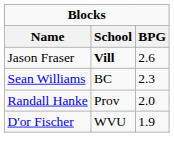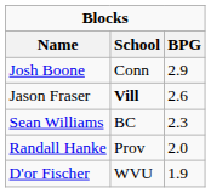 <table class="wikitable">
 <tr>
 <td colspan=3 style="text-align:center;"><strong>Blocks</strong></td>
 </tr>
 <tr>
 <th>Name</th>
 <th>School</th>
 <th>BPG</th>
+</tr>
+<tr>
+<td><a href='#'>Josh Boone</a></td>
+<td>Conn</td>
+<td>2.9</td>
 </tr>
 <tr>
 <td>Jason Fraser</td>
 <td><strong>Vill</strong></td>
 <td>2.6</td>
 </tr>
 <tr>
 <td><a href='#'>Sean Williams</a></td>
 <td>BC</td>
 <td>2.3</td>
 </tr>
 <tr>
 <td><a href='#'>Randall Hanke</a></td>
 <td>Prov</td>
 <td>2.0</td>
 </tr>
 <tr>
 <td><a href='#'>D'or Fischer</a></td>
 <td>WVU</td>
 <td>1.9</td>
 </tr>
 </table>
